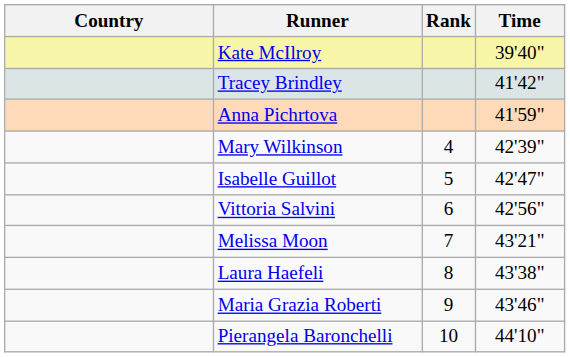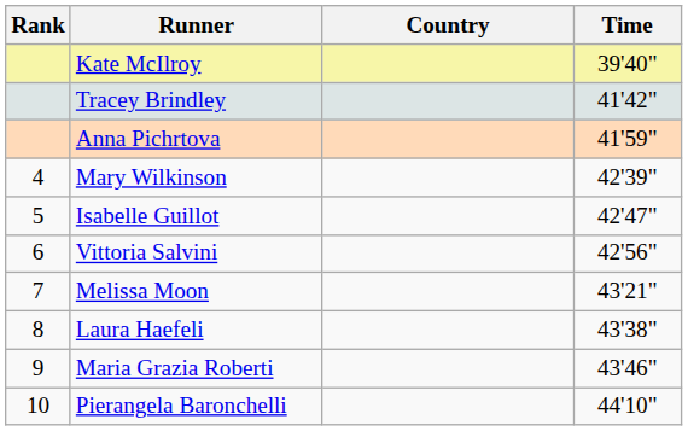 <table class="wikitable" style="text-align:center; font-size: 90%; border: gray solid 1px;border-collapse:collapse;">
 <tr bgcolor="#E4E4E4">
+<th style="border-bottom:1px solid #AAAAAA" width=10>Rank</th>
+<th style="border-bottom:1px solid #AAAAAA" width=150>Runner</th>
 <th style="border-bottom:1px solid #AAAAAA" width=150>Country</th>
-<th style="border-bottom:1px solid #AAAAAA" width=150>Runner</th>
-<th style="border-bottom:1px solid #AAAAAA" width=10>Rank</th>
 <th style="border-bottom:1px solid #AAAAAA" width=60>Time</th>
 </tr>
 <tr bgcolor=F7F6A8>
+<td></td>
+<td align=left><a href='#'>Kate McIlroy</a></td>
 <td align=left></td>
-<td align=left><a href='#'>Kate McIlroy</a></td>
-<td></td>
 <td>39'40"</td>
 </tr>
 <tr bgcolor=DCE5E5>
+<td></td>
+<td align=left><a href='#'>Tracey Brindley</a></td>
 <td align=left></td>
-<td align=left><a href='#'>Tracey Brindley</a></td>
-<td></td>
 <td>41'42"</td>
 </tr>
 <tr bgcolor=FFDAB9>
+<td></td>
+<td align=left><a href='#'>Anna Pichrtova</a></td>
 <td align=left></td>
-<td align=left><a href='#'>Anna Pichrtova</a></td>
-<td></td>
 <td>41'59"</td>
 </tr>
 <tr>
+<td>4</td>
+<td align=left><a href='#'>Mary Wilkinson</a></td>
 <td align=left></td>
-<td align=left><a href='#'>Mary Wilkinson</a></td>
-<td>4</td>
 <td>42'39"</td>
 </tr>
 <tr>
+<td>5</td>
+<td align=left><a href='#'>Isabelle Guillot</a></td>
 <td align=left></td>
-<td align=left><a href='#'>Isabelle Guillot</a></td>
-<td>5</td>
 <td>42'47"</td>
 </tr>
 <tr>
+<td>6</td>
+<td align=left><a href='#'>Vittoria Salvini</a></td>
 <td align=left></td>
-<td align=left><a href='#'>Vittoria Salvini</a></td>
-<td>6</td>
 <td>42'56"</td>
 </tr>
 <tr>
+<td>7</td>
+<td align=left><a href='#'>Melissa Moon</a></td>
 <td align=left></td>
-<td align=left><a href='#'>Melissa Moon</a></td>
-<td>7</td>
 <td>43'21"</td>
 </tr>
 <tr>
+<td>8</td>
+<td align=left><a href='#'>Laura Haefeli</a></td>
 <td align=left></td>
-<td align=left><a href='#'>Laura Haefeli</a></td>
-<td>8</td>
 <td>43'38"</td>
 </tr>
 <tr>
+<td>9</td>
+<td align=left><a href='#'>Maria Grazia Roberti</a></td>
 <td align=left></td>
-<td align=left><a href='#'>Maria Grazia Roberti</a></td>
-<td>9</td>
 <td>43'46"</td>
 </tr>
 <tr>
+<td>10</td>
+<td align=left><a href='#'>Pierangela Baronchelli</a></td>
 <td align=left></td>
-<td align=left><a href='#'>Pierangela Baronchelli</a></td>
-<td>10</td>
 <td>44'10"</td>
 </tr>
 </table>
